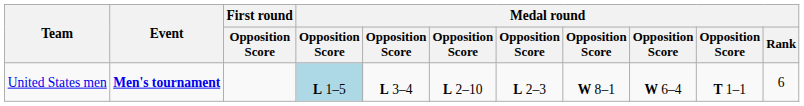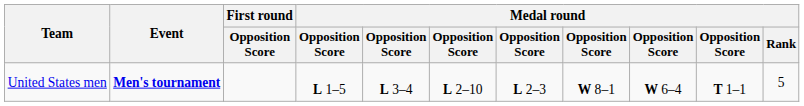 <table class=wikitable style="font-size:90%; text-align:center">
 <tr>
 <th rowspan=2>Team</th>
 <th rowspan=2>Event</th>
 <th>First round</th>
 <th colspan=8>Medal round</th>
 </tr>
 <tr style=font-size:95%>
 <th>Opposition<br>Score</th>
 <th>Opposition<br>Score</th>
 <th>Opposition<br>Score</th>
 <th>Opposition<br>Score</th>
 <th>Opposition<br>Score</th>
 <th>Opposition<br>Score</th>
 <th>Opposition<br>Score</th>
 <th>Opposition<br>Score</th>
 <th>Rank</th>
 </tr>
 <tr>
 <td align=left><a href='#'>United States men</a></td>
 <td align=left><strong><a href='#'>Men's tournament</a></strong></td>
 <td></td>
-<td style="background: lightblue;"><br><strong>L</strong> 1–5</td>
+<td><br><strong>L</strong> 1–5</td>
 <td><br><strong>L</strong> 3–4</td>
 <td><br><strong>L</strong> 2–10</td>
 <td><br><strong>L</strong> 2–3</td>
 <td><br><strong>W</strong> 8–1</td>
 <td><br><strong>W</strong> 6–4</td>
 <td><br><strong>T</strong> 1–1</td>
-<td>6</td>
+<td>5</td>
 </tr>
 </table>
